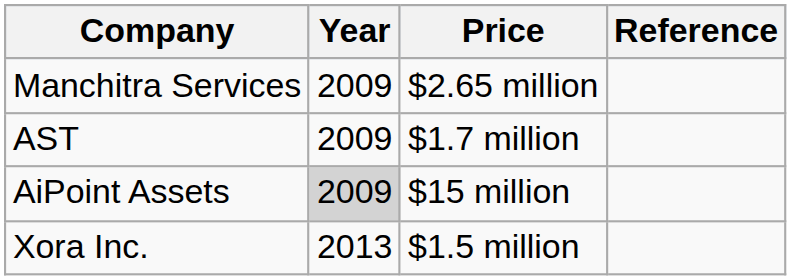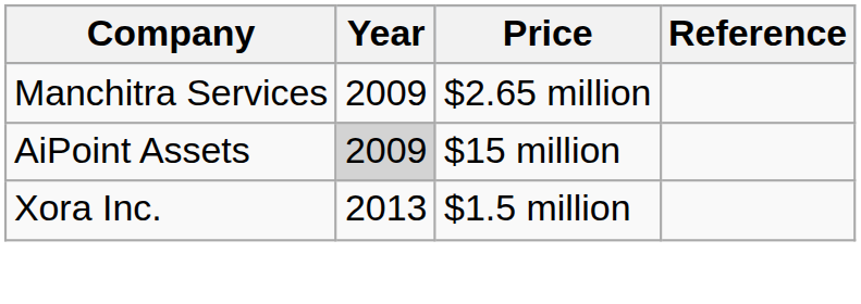 <table class="wikitable">
 <tr style="background:#b0c4de; text-align:center;">
 <th>Company</th>
 <th>Year</th>
 <th>Price</th>
 <th>Reference</th>
 </tr>
 <tr>
 <td>Manchitra Services</td>
 <td>2009</td>
 <td>$2.65 million</td>
-<td></td>
-</tr>
-<tr>
-<td>AST</td>
-<td>2009</td>
-<td>$1.7 million</td>
 <td></td>
 </tr>
 <tr>
 <td>AiPoint Assets</td>
 <td style="background: lightgrey;">2009</td>
 <td>$15 million</td>
 <td></td>
 </tr>
 <tr>
 <td>Xora Inc.</td>
 <td>2013</td>
 <td>$1.5 million</td>
 <td></td>
 </tr>
 </table>
